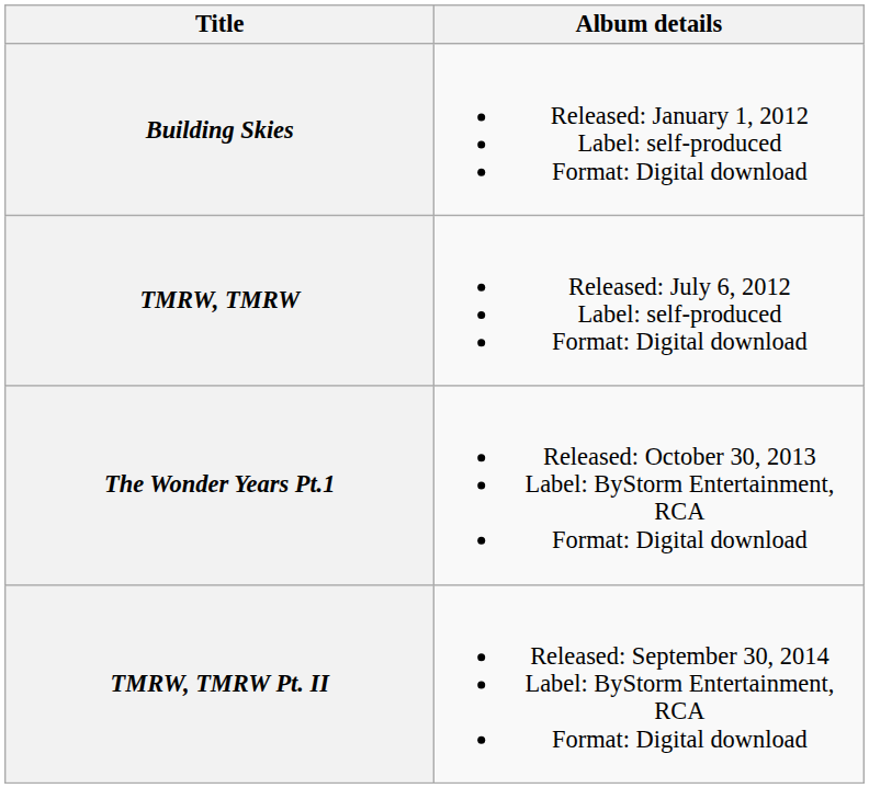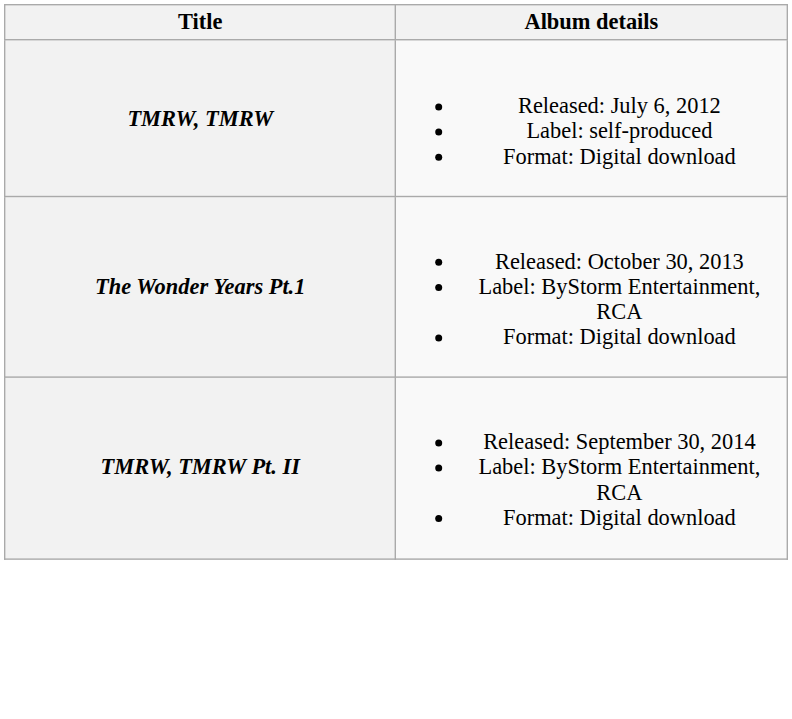 <table class="wikitable plainrowheaders" style="text-align:center;">
 <tr>
 <th scope="col" style="width:17em;">Title</th>
 <th scope="col" style="width:17em;">Album details</th>
-</tr>
-<tr>
-<th scope="row"><em>Building Skies</em></th>
-<td><br><ul><li>Released: January 1, 2012</li><li>Label: self-produced</li><li>Format: Digital download</li></ul></td>
 </tr>
 <tr>
 <th scope="row"><em>TMRW, TMRW</em></th>
 <td><br><ul><li>Released: July 6, 2012</li><li>Label: self-produced</li><li>Format: Digital download</li></ul></td>
 </tr>
 <tr>
 <th scope="row"><em>The Wonder Years Pt.1</em></th>
 <td><br><ul><li>Released: October 30, 2013</li><li>Label: ByStorm Entertainment, RCA</li><li>Format: Digital download</li></ul></td>
 </tr>
 <tr>
 <th scope="row"><em>TMRW, TMRW Pt. II</em></th>
 <td><br><ul><li>Released: September 30, 2014</li><li>Label: ByStorm Entertainment, RCA</li><li>Format: Digital download</li></ul></td>
 </tr>
 </table>
